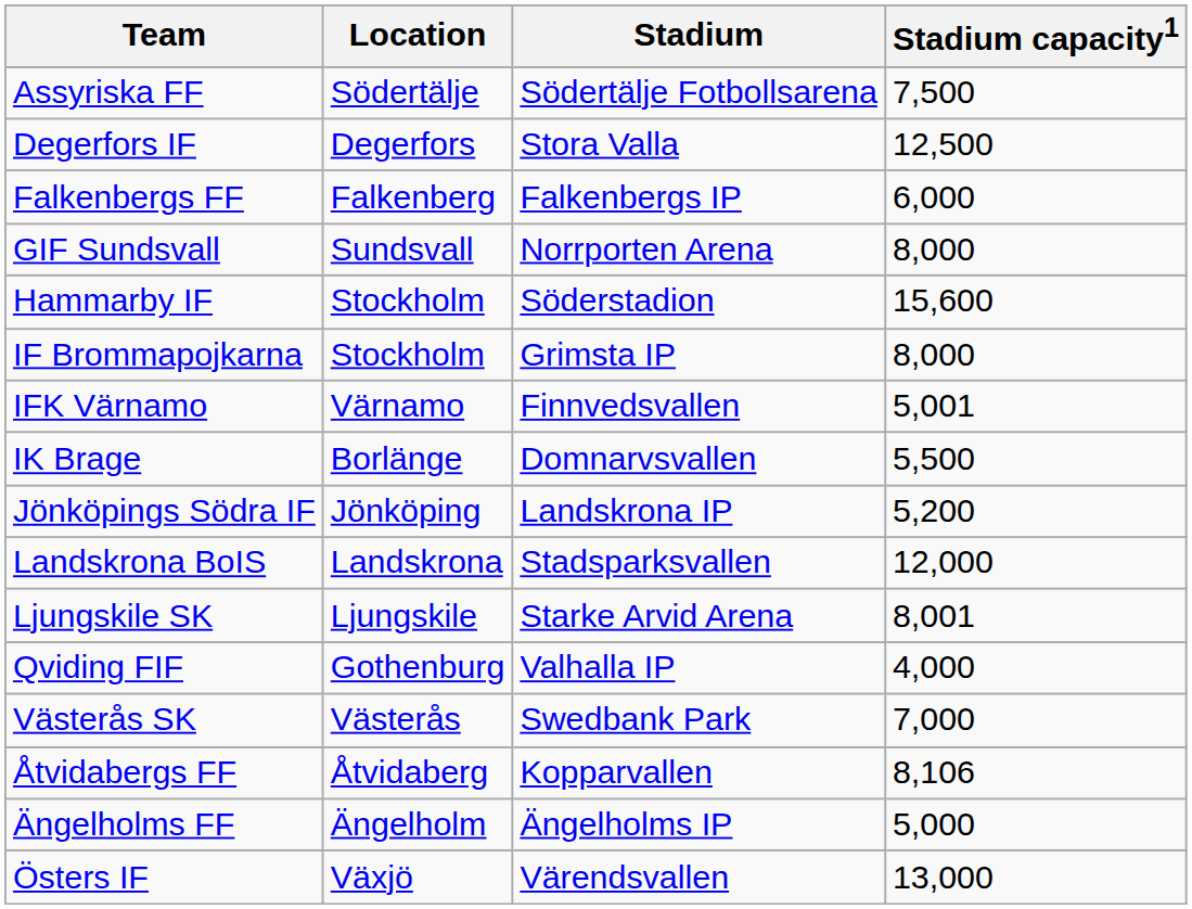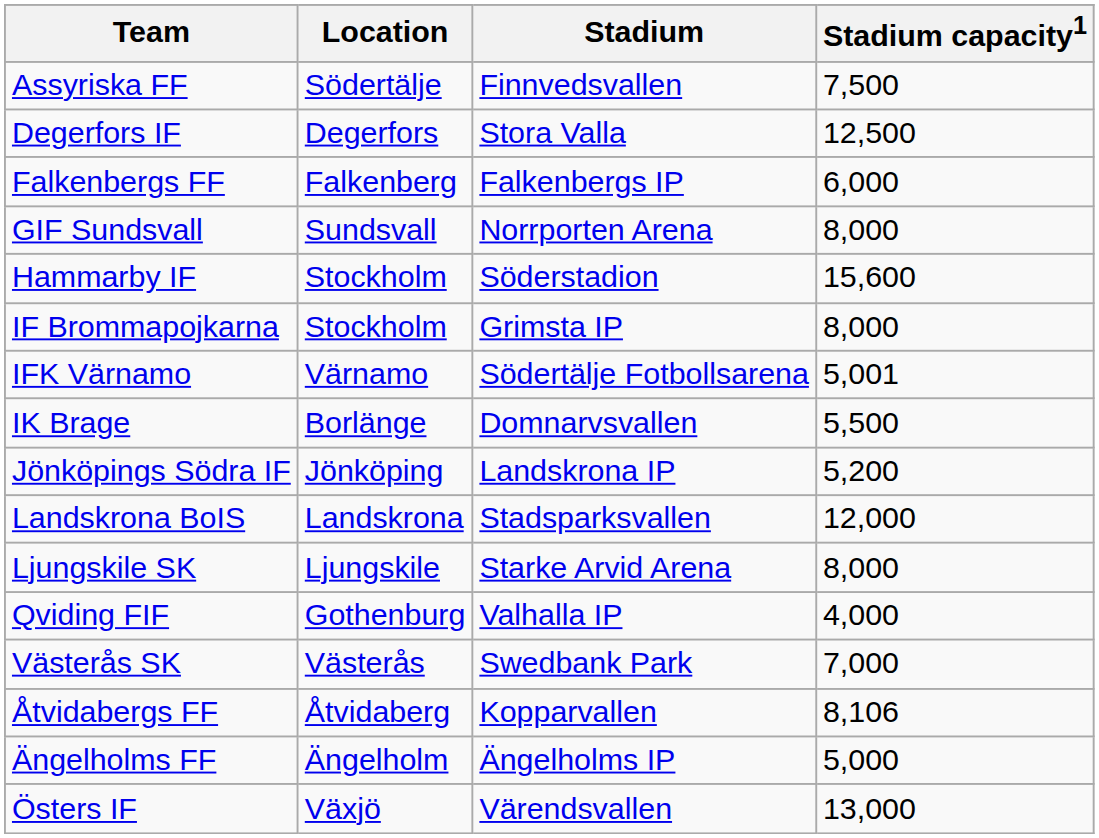 <table class="wikitable sortable" border="1">
 <tr>
 <th>Team</th>
 <th>Location</th>
 <th>Stadium</th>
 <th>Stadium capacity<sup>1</sup></th>
 </tr>
 <tr>
 <td><a href='#'>Assyriska FF</a></td>
 <td><a href='#'>Södertälje</a></td>
-<td><a href='#'>Södertälje Fotbollsarena</a></td>
+<td><a href='#'>Finnvedsvallen</a></td>
 <td>7,500</td>
 </tr>
 <tr>
 <td><a href='#'>Degerfors IF</a></td>
 <td><a href='#'>Degerfors</a></td>
 <td><a href='#'>Stora Valla</a></td>
 <td>12,500</td>
 </tr>
 <tr>
 <td><a href='#'>Falkenbergs FF</a></td>
 <td><a href='#'>Falkenberg</a></td>
 <td><a href='#'>Falkenbergs IP</a></td>
 <td>6,000</td>
 </tr>
 <tr>
 <td><a href='#'>GIF Sundsvall</a></td>
 <td><a href='#'>Sundsvall</a></td>
 <td><a href='#'>Norrporten Arena</a></td>
 <td>8,000</td>
 </tr>
 <tr>
 <td><a href='#'>Hammarby IF</a></td>
 <td><a href='#'>Stockholm</a></td>
 <td><a href='#'>Söderstadion</a></td>
 <td>15,600</td>
 </tr>
 <tr>
 <td><a href='#'>IF Brommapojkarna</a></td>
 <td><a href='#'>Stockholm</a></td>
 <td><a href='#'>Grimsta IP</a></td>
 <td>8,000</td>
 </tr>
 <tr>
 <td><a href='#'>IFK Värnamo</a></td>
 <td><a href='#'>Värnamo</a></td>
-<td><a href='#'>Finnvedsvallen</a></td>
+<td><a href='#'>Södertälje Fotbollsarena</a></td>
 <td>5,001</td>
 </tr>
 <tr>
 <td><a href='#'>IK Brage</a></td>
 <td><a href='#'>Borlänge</a></td>
 <td><a href='#'>Domnarvsvallen</a></td>
 <td>5,500</td>
 </tr>
 <tr>
 <td><a href='#'>Jönköpings Södra IF</a></td>
 <td><a href='#'>Jönköping</a></td>
 <td><a href='#'>Landskrona IP</a></td>
 <td>5,200</td>
 </tr>
 <tr>
 <td><a href='#'>Landskrona BoIS</a></td>
 <td><a href='#'>Landskrona</a></td>
 <td><a href='#'>Stadsparksvallen</a></td>
 <td>12,000</td>
 </tr>
 <tr>
 <td><a href='#'>Ljungskile SK</a></td>
 <td><a href='#'>Ljungskile</a></td>
 <td><a href='#'>Starke Arvid Arena</a></td>
-<td>8,001</td>
+<td>8,000</td>
 </tr>
 <tr>
 <td><a href='#'>Qviding FIF</a></td>
 <td><a href='#'>Gothenburg</a></td>
 <td><a href='#'>Valhalla IP</a></td>
 <td>4,000</td>
 </tr>
 <tr>
 <td><a href='#'>Västerås SK</a></td>
 <td><a href='#'>Västerås</a></td>
 <td><a href='#'>Swedbank Park</a></td>
 <td>7,000</td>
 </tr>
 <tr>
 <td><a href='#'>Åtvidabergs FF</a></td>
 <td><a href='#'>Åtvidaberg</a></td>
 <td><a href='#'>Kopparvallen</a></td>
 <td>8,106</td>
 </tr>
 <tr>
 <td><a href='#'>Ängelholms FF</a></td>
 <td><a href='#'>Ängelholm</a></td>
 <td><a href='#'>Ängelholms IP</a></td>
 <td>5,000</td>
 </tr>
 <tr>
 <td><a href='#'>Östers IF</a></td>
 <td><a href='#'>Växjö</a></td>
 <td><a href='#'>Värendsvallen</a></td>
 <td>13,000</td>
 </tr>
 </table>
